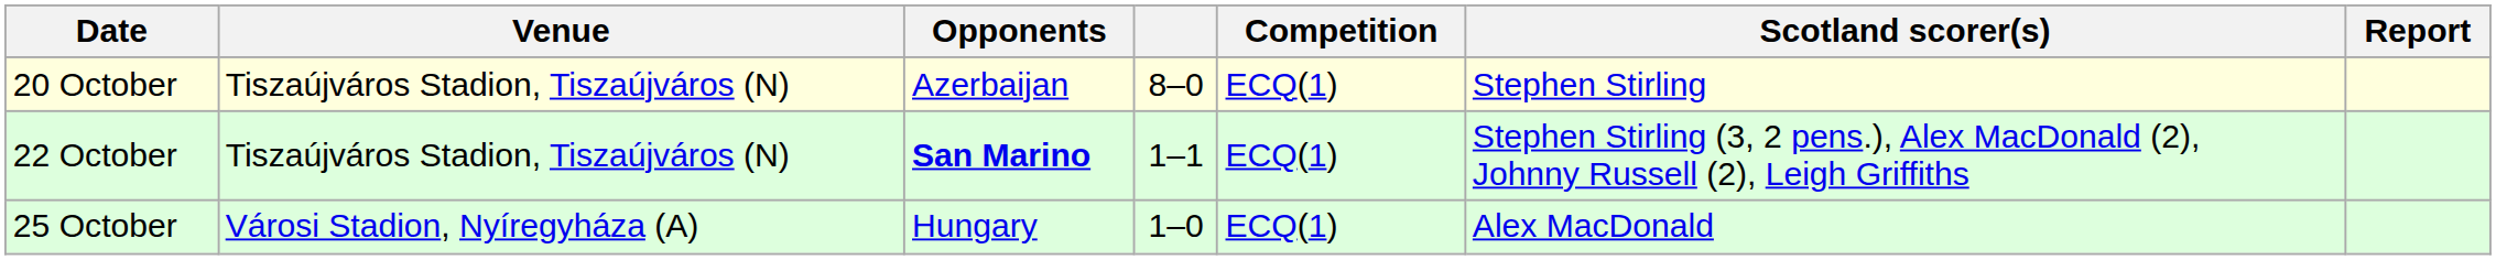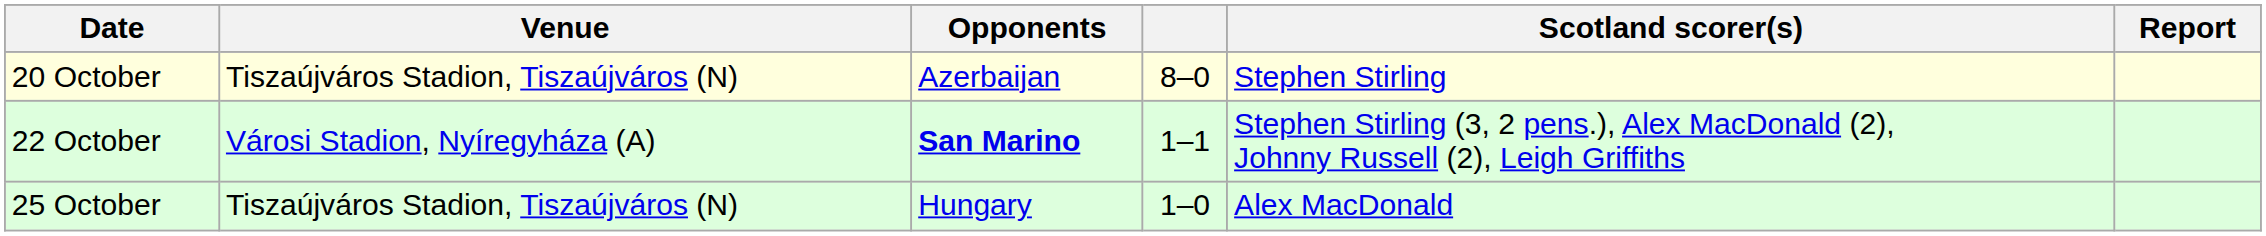 <table class="wikitable" width=95%>
 <tr>
 <th>Date</th>
 <th>Venue</th>
 <th>Opponents</th>
 <th></th>
-<th>Competition</th>
 <th>Scotland scorer(s)</th>
 <th>Report</th>
 </tr>
 <tr bgcolor=#FFFFDD>
 <td>20 October</td>
 <td>Tiszaújváros Stadion, <a href='#'>Tiszaújváros</a> (N)</td>
 <td> <a href='#'>Azerbaijan</a></td>
 <td align=center>8–0</td>
-<td><a href='#'>ECQ</a>(<a href='#'>1</a>)</td>
 <td><a href='#'>Stephen Stirling</a></td>
 <td></td>
 </tr>
 <tr bgcolor=#DDFFDD>
 <td>22 October</td>
-<td>Tiszaújváros Stadion, <a href='#'>Tiszaújváros</a> (N)</td>
+<td><a href='#'>Városi Stadion</a>, <a href='#'>Nyíregyháza</a> (A)</td>
 <td><strong> <a href='#'>San Marino</a></strong></td>
 <td align=center>1–1</td>
-<td><a href='#'>ECQ</a>(<a href='#'>1</a>)</td>
 <td><a href='#'>Stephen Stirling</a> (3, 2 <a href='#'>pens</a>.), <a href='#'>Alex MacDonald</a> (2),<br> <a href='#'>Johnny Russell</a> (2), <a href='#'>Leigh Griffiths</a></td>
 <td></td>
 </tr>
 <tr bgcolor=#DDFFDD>
 <td>25 October</td>
-<td><a href='#'>Városi Stadion</a>, <a href='#'>Nyíregyháza</a> (A)</td>
+<td>Tiszaújváros Stadion, <a href='#'>Tiszaújváros</a> (N)</td>
 <td> <a href='#'>Hungary</a></td>
 <td align=center>1–0</td>
-<td><a href='#'>ECQ</a>(<a href='#'>1</a>)</td>
 <td><a href='#'>Alex MacDonald</a></td>
 <td></td>
 </tr>
 </table>
